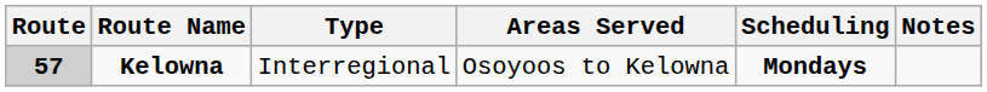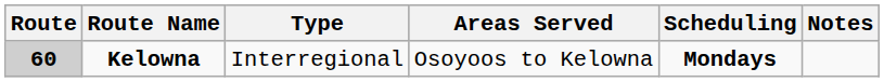 <table class="wikitable" style="text-align:center;">
 <tr>
 <th>Route</th>
 <th>Route Name</th>
 <th>Type</th>
 <th>Areas Served</th>
 <th>Scheduling</th>
 <th>Notes</th>
 </tr>
 <tr>
-<td style="background:#CFCFCF;"><strong>57</strong></td>
+<td style="background:#CFCFCF;"><strong>60</strong></td>
 <td><strong>Kelowna</strong></td>
 <td>Interregional</td>
 <td>Osoyoos to Kelowna</td>
 <td><strong>Mondays</strong></td>
 <td></td>
 </tr>
 </table>
